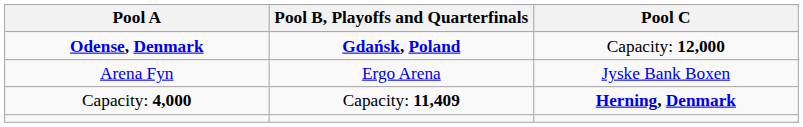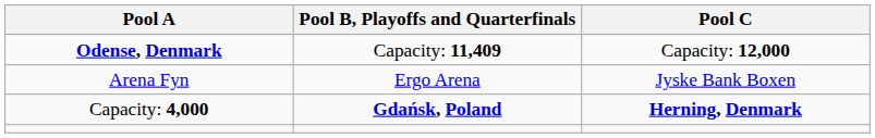 <table class=wikitable style=text-align:center>
 <tr>
 <th width=33%>Pool A</th>
 <th width=33%>Pool B, Playoffs and Quarterfinals</th>
 <th width=33%>Pool C</th>
 </tr>
 <tr>
 <td> <strong><a href='#'>Odense</a>, <a href='#'>Denmark</a></strong></td>
-<td> <strong><a href='#'>Gdańsk</a>, <a href='#'>Poland</a></strong></td>
+<td>Capacity: <strong>11,409</strong></td>
 <td>Capacity: <strong>12,000</strong></td>
 </tr>
 <tr>
 <td><a href='#'>Arena Fyn</a></td>
 <td><a href='#'>Ergo Arena</a></td>
 <td><a href='#'>Jyske Bank Boxen</a></td>
 </tr>
 <tr>
 <td>Capacity: <strong>4,000</strong></td>
-<td>Capacity: <strong>11,409</strong></td>
+<td> <strong><a href='#'>Gdańsk</a>, <a href='#'>Poland</a></strong></td>
 <td> <strong><a href='#'>Herning</a>, <a href='#'>Denmark</a></strong></td>
 </tr>
 <tr>
 <td></td>
 <td></td>
 <td></td>
 </tr>
 </table>
